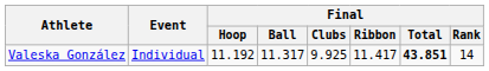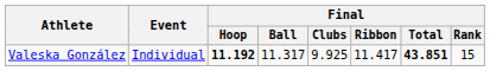 <table class="wikitable" style="font-size:90%">
 <tr>
 <th rowspan="2">Athlete</th>
 <th rowspan="2">Event</th>
 <th colspan="6">Final</th>
 </tr>
 <tr style="font-size:95%">
 <th>Hoop</th>
 <th>Ball</th>
 <th>Clubs</th>
 <th>Ribbon</th>
 <th>Total</th>
 <th>Rank</th>
 </tr>
 <tr align=center>
 <td align=left><a href='#'>Valeska González</a></td>
 <td align=left><a href='#'>Individual</a></td>
-<td>11.192</td>
+<td><strong>11.192</strong></td>
 <td>11.317</td>
 <td>9.925</td>
 <td>11.417</td>
 <td><strong>43.851</strong></td>
-<td>14</td>
+<td>15</td>
 </tr>
 </table>
